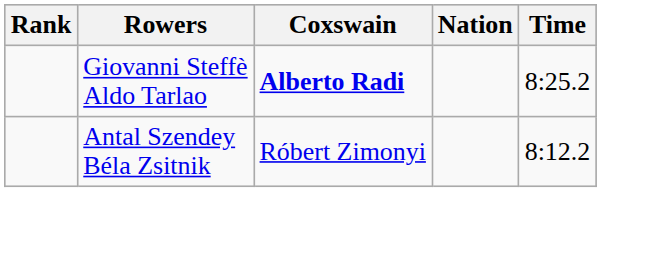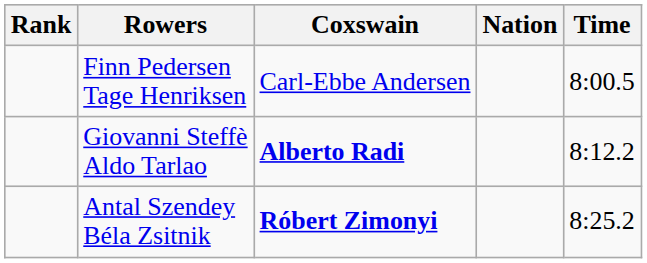 <table class="wikitable sortable" style="text-align:center">
 <tr>
 <th>Rank</th>
 <th>Rowers</th>
 <th>Coxswain</th>
 <th>Nation</th>
 <th>Time</th>
 </tr>
 <tr>
 <td></td>
+<td align=left><a href='#'>Finn Pedersen</a><br><a href='#'>Tage Henriksen</a></td>
+<td align=left><a href='#'>Carl-Ebbe Andersen</a></td>
+<td align=left></td>
+<td>8:00.5</td>
+</tr>
+<tr>
+<td></td>
 <td align=left><a href='#'>Giovanni Steffè</a><br><a href='#'>Aldo Tarlao</a></td>
 <td align=left><strong><a href='#'>Alberto Radi</a></strong></td>
 <td align=left></td>
-<td>8:25.2</td>
+<td>8:12.2</td>
 </tr>
 <tr>
 <td></td>
 <td align=left><a href='#'>Antal Szendey</a><br><a href='#'>Béla Zsitnik</a></td>
-<td align=left><a href='#'>Róbert Zimonyi</a></td>
+<td align=left><strong><a href='#'>Róbert Zimonyi</a></strong></td>
 <td align=left></td>
-<td>8:12.2</td>
+<td>8:25.2</td>
 </tr>
 </table>
